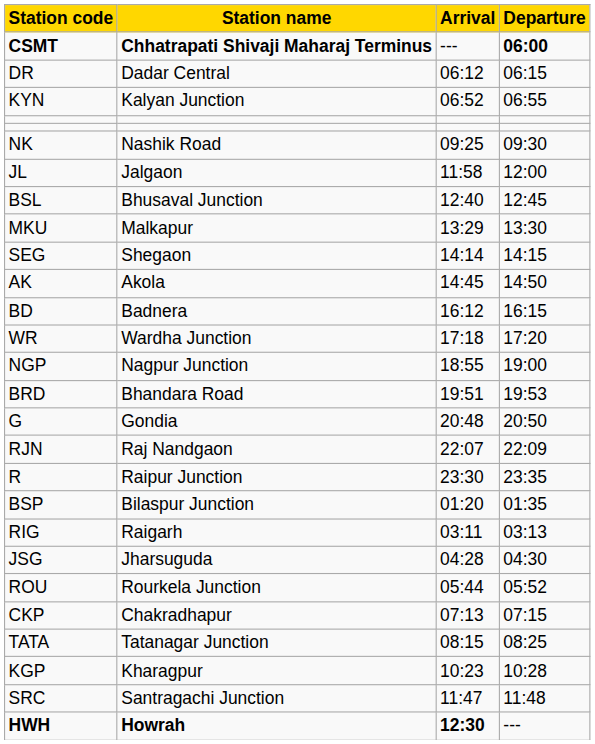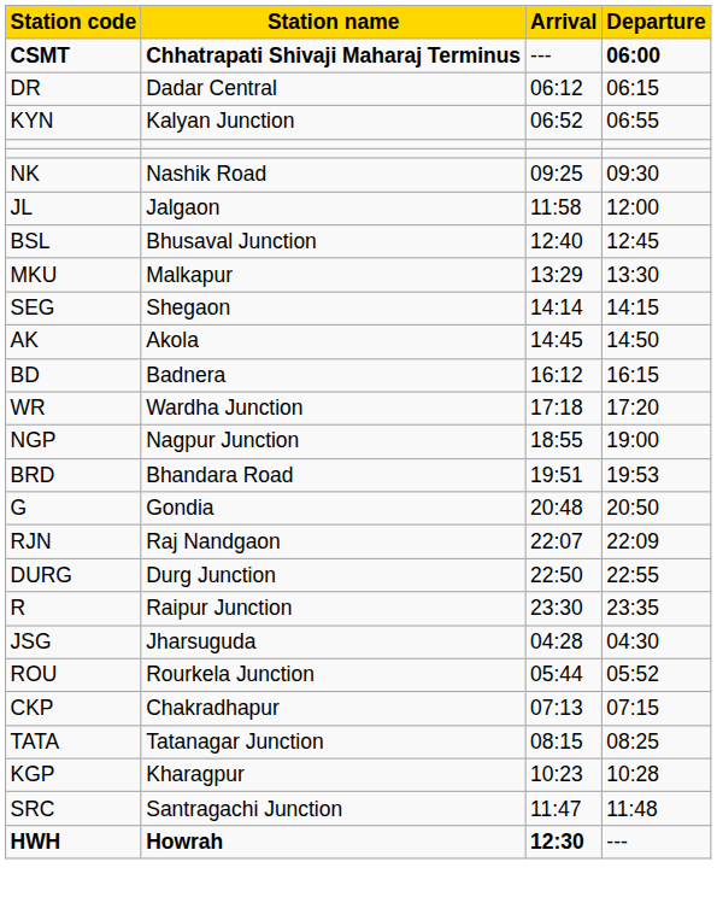 <table class="wikitable">
 <tr>
 <th style="background:gold;">Station code</th>
 <th style="background:gold;" !>Station name</th>
 <th style="background:gold;" !>Arrival</th>
 <th style="background:gold;" !>Departure</th>
 </tr>
 <tr>
 <td><strong>CSMT</strong></td>
 <td><strong>Chhatrapati Shivaji Maharaj Terminus</strong></td>
 <td>---</td>
 <td><strong>06:00</strong></td>
 </tr>
 <tr>
 <td>DR</td>
 <td>Dadar Central</td>
 <td>06:12</td>
 <td>06:15</td>
 </tr>
 <tr>
 <td>KYN</td>
 <td>Kalyan Junction</td>
 <td>06:52</td>
 <td>06:55</td>
 </tr>
 <tr>
 <td></td>
 <td></td>
 <td></td>
 <td></td>
 </tr>
 <tr>
 <td></td>
 <td></td>
 <td></td>
 <td></td>
 </tr>
 <tr>
 <td>NK</td>
 <td>Nashik Road</td>
 <td>09:25</td>
 <td>09:30</td>
 </tr>
 <tr>
 <td>JL</td>
 <td>Jalgaon</td>
 <td>11:58</td>
 <td>12:00</td>
 </tr>
 <tr>
 <td>BSL</td>
 <td>Bhusaval Junction</td>
 <td>12:40</td>
 <td>12:45</td>
 </tr>
 <tr>
 <td>MKU</td>
 <td>Malkapur</td>
 <td>13:29</td>
 <td>13:30</td>
 </tr>
 <tr>
 <td>SEG</td>
 <td>Shegaon</td>
 <td>14:14</td>
 <td>14:15</td>
 </tr>
 <tr>
 <td>AK</td>
 <td>Akola</td>
 <td>14:45</td>
 <td>14:50</td>
 </tr>
 <tr>
 <td>BD</td>
 <td>Badnera</td>
 <td>16:12</td>
 <td>16:15</td>
 </tr>
 <tr>
 <td>WR</td>
 <td>Wardha Junction</td>
 <td>17:18</td>
 <td>17:20</td>
 </tr>
 <tr>
 <td>NGP</td>
 <td>Nagpur Junction</td>
 <td>18:55</td>
 <td>19:00</td>
 </tr>
 <tr>
 <td>BRD</td>
 <td>Bhandara Road</td>
 <td>19:51</td>
 <td>19:53</td>
 </tr>
 <tr>
 <td>G</td>
 <td>Gondia</td>
 <td>20:48</td>
 <td>20:50</td>
 </tr>
 <tr>
 <td>RJN</td>
 <td>Raj Nandgaon</td>
 <td>22:07</td>
 <td>22:09</td>
 </tr>
 <tr>
+<td>DURG</td>
+<td>Durg Junction</td>
+<td>22:50</td>
+<td>22:55</td>
+</tr>
+<tr>
 <td>R</td>
 <td>Raipur Junction</td>
 <td>23:30</td>
 <td>23:35</td>
-</tr>
-<tr>
-<td>BSP</td>
-<td>Bilaspur Junction</td>
-<td>01:20</td>
-<td>01:35</td>
-</tr>
-<tr>
-<td>RIG</td>
-<td>Raigarh</td>
-<td>03:11</td>
-<td>03:13</td>
 </tr>
 <tr>
 <td>JSG</td>
 <td>Jharsuguda</td>
 <td>04:28</td>
 <td>04:30</td>
 </tr>
 <tr>
 <td>ROU</td>
 <td>Rourkela Junction</td>
 <td>05:44</td>
 <td>05:52</td>
 </tr>
 <tr>
 <td>CKP</td>
 <td>Chakradhapur</td>
 <td>07:13</td>
 <td>07:15</td>
 </tr>
 <tr>
 <td>TATA</td>
 <td>Tatanagar Junction</td>
 <td>08:15</td>
 <td>08:25</td>
 </tr>
 <tr>
 <td>KGP</td>
 <td>Kharagpur</td>
 <td>10:23</td>
 <td>10:28</td>
 </tr>
 <tr>
 <td>SRC</td>
 <td>Santragachi Junction</td>
 <td>11:47</td>
 <td>11:48</td>
 </tr>
 <tr>
 <td><strong>HWH</strong></td>
 <td><strong>Howrah</strong></td>
 <td><strong>12:30</strong></td>
 <td>---</td>
 </tr>
 </table>
